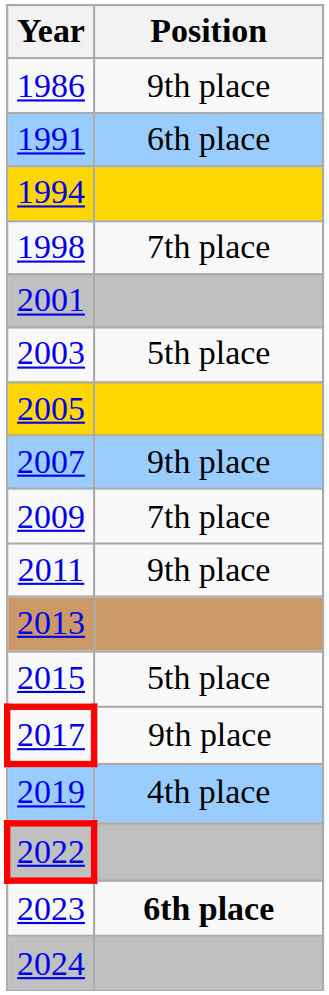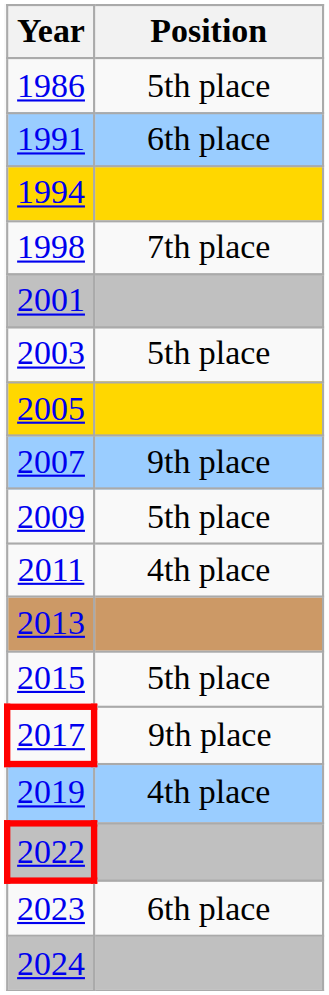 <table class="wikitable" style="text-align: center;">
 <tr>
 <th>Year</th>
 <th width="100">Position</th>
 </tr>
 <tr>
 <td> <a href='#'>1986</a></td>
-<td>9th place</td>
+<td>5th place</td>
 </tr>
 <tr style="background:#9ACDFF;">
 <td> <a href='#'>1991</a></td>
 <td>6th place</td>
 </tr>
 <tr bgcolor=gold>
 <td> <a href='#'>1994</a></td>
 <td></td>
 </tr>
 <tr>
 <td> <a href='#'>1998</a></td>
 <td>7th place</td>
 </tr>
 <tr bgcolor=silver>
 <td> <a href='#'>2001</a></td>
 <td></td>
 </tr>
 <tr>
 <td> <a href='#'>2003</a></td>
 <td>5th place</td>
 </tr>
 <tr bgcolor=gold>
 <td> <a href='#'>2005</a></td>
 <td></td>
 </tr>
 <tr style="background:#9ACDFF;">
 <td> <a href='#'>2007</a></td>
 <td>9th place</td>
 </tr>
 <tr>
 <td> <a href='#'>2009</a></td>
-<td>7th place</td>
+<td>5th place</td>
 </tr>
 <tr>
 <td> <a href='#'>2011</a></td>
-<td>9th place</td>
+<td>4th place</td>
 </tr>
 <tr bgcolor=cc9966>
 <td> <a href='#'>2013</a></td>
 <td></td>
 </tr>
 <tr>
 <td> <a href='#'>2015</a></td>
 <td>5th place</td>
 </tr>
 <tr>
 <td style="border: 3px solid red"> <a href='#'>2017</a></td>
 <td>9th place</td>
 </tr>
 <tr style="background:#9ACDFF;">
 <td> <a href='#'>2019</a></td>
 <td>4th place</td>
 </tr>
 <tr bgcolor=silver>
 <td style="border: 3px solid red"> <a href='#'>2022</a></td>
 <td></td>
 </tr>
 <tr>
 <td> <a href='#'>2023</a></td>
-<td><strong>6th place</strong></td>
+<td>6th place</td>
 </tr>
 <tr bgcolor=silver>
 <td> <a href='#'>2024</a></td>
 <td></td>
 </tr>
 </table>
